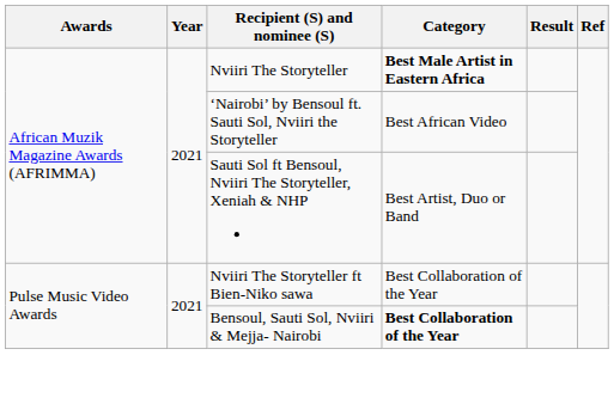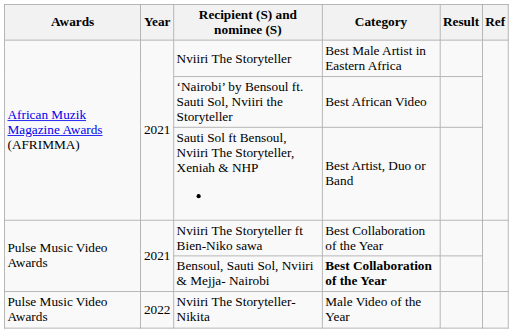 <table class="wikitable">
 <tr>
 <th>Awards</th>
 <th>Year</th>
 <th>Recipient (S) and nominee (S)</th>
 <th>Category</th>
 <th>Result</th>
 <th>Ref</th>
 </tr>
 <tr>
 <td rowspan="3"><a href='#'>African Muzik Magazine Awards</a> (AFRIMMA)</td>
 <td rowspan="3">2021</td>
 <td>Nviiri The Storyteller</td>
-<td><strong>Best Male Artist in Eastern Africa</strong></td>
+<td>Best Male Artist in Eastern Africa</td>
 <td></td>
 <td rowspan="3"></td>
 </tr>
 <tr>
 <td>‘Nairobi’ by Bensoul ft. Sauti Sol, Nviiri the Storyteller</td>
 <td>Best African Video</td>
 <td></td>
 </tr>
 <tr>
 <td>Sauti Sol ft Bensoul, Nviiri The Storyteller, Xeniah & NHP<br><ul><li></li></ul></td>
 <td>Best Artist, Duo or Band</td>
 <td></td>
 </tr>
 <tr>
 <td rowspan="2">Pulse Music Video Awards</td>
 <td rowspan="2">2021</td>
 <td>Nviiri The Storyteller ft Bien-Niko sawa</td>
 <td>Best Collaboration of the Year</td>
 <td></td>
 <td rowspan="2"></td>
 </tr>
 <tr>
 <td>Bensoul, Sauti Sol, Nviiri & Mejja- Nairobi</td>
 <td><strong>Best Collaboration of the Year</strong></td>
 <td></td>
 </tr>
+<tr>
+<td>Pulse Music Video Awards</td>
+<td>2022</td>
+<td>Nviiri The Storyteller-Nikita</td>
+<td>Male Video of the Year</td>
+<td></td>
+<td></td>
+</tr>
 </table>
